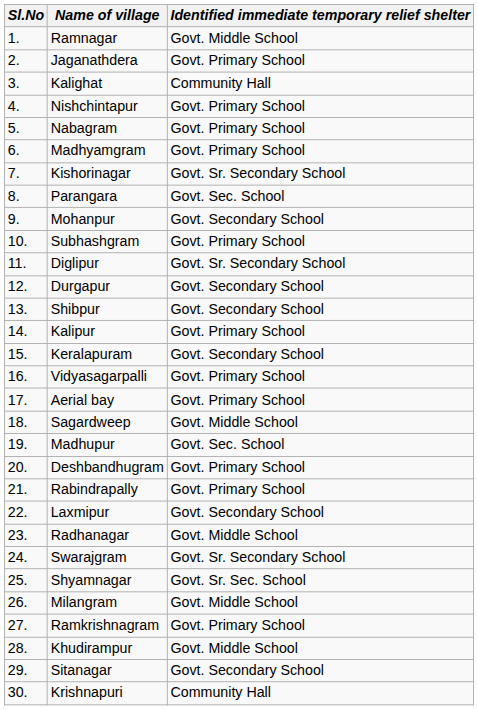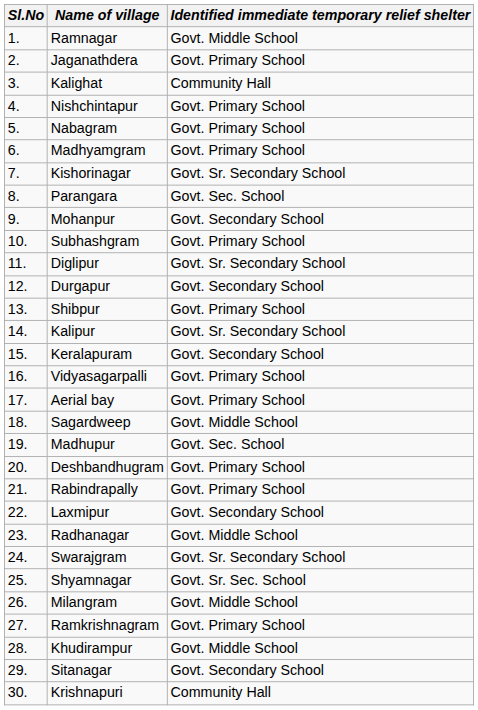 <table class="wikitable">
 <tr>
 <th><em>Sl.No</em></th>
 <th><em>Name of village</em></th>
 <th><em>Identified immediate temporary relief shelter</em></th>
 </tr>
 <tr>
 <td>1.</td>
 <td>Ramnagar</td>
 <td>Govt. Middle School</td>
 </tr>
 <tr>
 <td>2.</td>
 <td>Jaganathdera</td>
 <td>Govt. Primary School</td>
 </tr>
 <tr>
 <td>3.</td>
 <td>Kalighat</td>
 <td>Community Hall</td>
 </tr>
 <tr>
 <td>4.</td>
 <td>Nishchintapur</td>
 <td>Govt. Primary School</td>
 </tr>
 <tr>
 <td>5.</td>
 <td>Nabagram</td>
 <td>Govt. Primary School</td>
 </tr>
 <tr>
 <td>6.</td>
 <td>Madhyamgram</td>
 <td>Govt. Primary School</td>
 </tr>
 <tr>
 <td>7.</td>
 <td>Kishorinagar</td>
 <td>Govt. Sr. Secondary School</td>
 </tr>
 <tr>
 <td>8.</td>
 <td>Parangara</td>
 <td>Govt. Sec. School</td>
 </tr>
 <tr>
 <td>9.</td>
 <td>Mohanpur</td>
 <td>Govt. Secondary School</td>
 </tr>
 <tr>
 <td>10.</td>
 <td>Subhashgram</td>
 <td>Govt. Primary School</td>
 </tr>
 <tr>
 <td>11.</td>
 <td>Diglipur</td>
 <td>Govt. Sr. Secondary School</td>
 </tr>
 <tr>
 <td>12.</td>
 <td>Durgapur</td>
 <td>Govt. Secondary School</td>
 </tr>
 <tr>
 <td>13.</td>
 <td>Shibpur</td>
-<td>Govt. Secondary School</td>
+<td>Govt. Primary School</td>
 </tr>
 <tr>
 <td>14.</td>
 <td>Kalipur</td>
-<td>Govt. Primary School</td>
+<td>Govt. Sr. Secondary School</td>
 </tr>
 <tr>
 <td>15.</td>
 <td>Keralapuram</td>
 <td>Govt. Secondary School</td>
 </tr>
 <tr>
 <td>16.</td>
 <td>Vidyasagarpalli</td>
 <td>Govt. Primary School</td>
 </tr>
 <tr>
 <td>17.</td>
 <td>Aerial bay</td>
 <td>Govt. Primary School</td>
 </tr>
 <tr>
 <td>18.</td>
 <td>Sagardweep</td>
 <td>Govt. Middle School</td>
 </tr>
 <tr>
 <td>19.</td>
 <td>Madhupur</td>
 <td>Govt. Sec. School</td>
 </tr>
 <tr>
 <td>20.</td>
 <td>Deshbandhugram</td>
 <td>Govt. Primary School</td>
 </tr>
 <tr>
 <td>21.</td>
 <td>Rabindrapally</td>
 <td>Govt. Primary School</td>
 </tr>
 <tr>
 <td>22.</td>
 <td>Laxmipur</td>
 <td>Govt. Secondary School</td>
 </tr>
 <tr>
 <td>23.</td>
 <td>Radhanagar</td>
 <td>Govt. Middle School</td>
 </tr>
 <tr>
 <td>24.</td>
 <td>Swarajgram</td>
 <td>Govt. Sr. Secondary School</td>
 </tr>
 <tr>
 <td>25.</td>
 <td>Shyamnagar</td>
 <td>Govt. Sr. Sec. School</td>
 </tr>
 <tr>
 <td>26.</td>
 <td>Milangram</td>
 <td>Govt. Middle School</td>
 </tr>
 <tr>
 <td>27.</td>
 <td>Ramkrishnagram</td>
 <td>Govt. Primary School</td>
 </tr>
 <tr>
 <td>28.</td>
 <td>Khudirampur</td>
 <td>Govt. Middle School</td>
 </tr>
 <tr>
 <td>29.</td>
 <td>Sitanagar</td>
 <td>Govt. Secondary School</td>
 </tr>
 <tr>
 <td>30.</td>
 <td>Krishnapuri</td>
 <td>Community Hall</td>
 </tr>
 </table>
